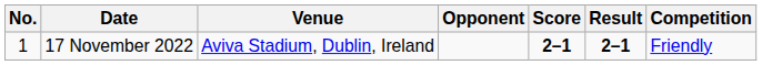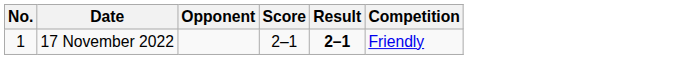 <table class="wikitable sortable">
 <tr>
 <th scope="col">No.</th>
 <th scope="col">Date</th>
-<th scope="col">Venue</th>
 <th scope="col">Opponent</th>
 <th scope="col">Score</th>
 <th scope="col">Result</th>
 <th scope="col">Competition</th>
 </tr>
 <tr>
 <td align="center">1</td>
 <td>17 November 2022</td>
-<td><a href='#'>Aviva Stadium</a>, <a href='#'>Dublin</a>, Ireland</td>
 <td></td>
-<td align="center"><strong>2–1</strong></td>
+<td align="center">2–1</td>
 <td align="center"><strong>2–1</strong></td>
 <td><a href='#'>Friendly</a></td>
 </tr>
 </table>
